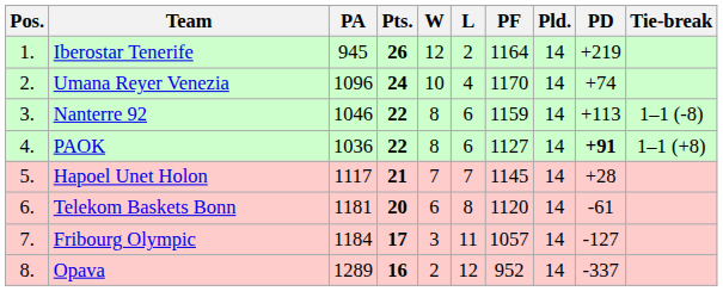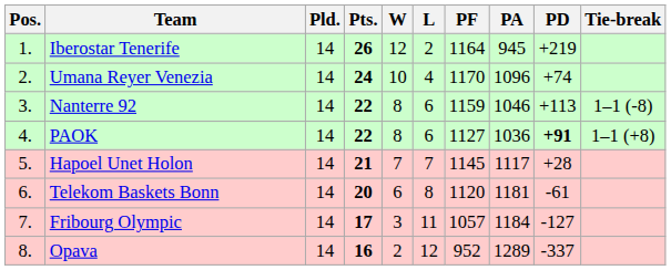 <table class="wikitable" style="text-align:center">
 <tr>
 <th width=15>Pos.</th>
 <th width=220>Team</th>
-<th width=20>PA</th>
+<th width=20>Pld.</th>
 <th width=20>Pts.</th>
 <th width=20>W</th>
 <th width=20>L</th>
 <th width=20>PF</th>
-<th width=20>Pld.</th>
+<th width=20>PA</th>
 <th width=20>PD</th>
 <th>Tie-break</th>
 </tr>
 <tr style="background:#ccffcc;">
 <td>1.</td>
 <td align=left> <a href='#'>Iberostar Tenerife</a></td>
-<td>945</td>
+<td>14</td>
 <td><strong>26</strong></td>
 <td>12</td>
 <td>2</td>
 <td>1164</td>
-<td>14</td>
+<td>945</td>
 <td>+219</td>
 <td></td>
 </tr>
 <tr style="background:#ccffcc;">
 <td>2.</td>
 <td align=left> <a href='#'>Umana Reyer Venezia</a></td>
-<td>1096</td>
+<td>14</td>
 <td><strong>24</strong></td>
 <td>10</td>
 <td>4</td>
 <td>1170</td>
-<td>14</td>
+<td>1096</td>
 <td>+74</td>
 <td></td>
 </tr>
 <tr style="background:#ccffcc;">
 <td>3.</td>
 <td align=left> <a href='#'>Nanterre 92</a></td>
-<td>1046</td>
+<td>14</td>
 <td><strong>22</strong></td>
 <td>8</td>
 <td>6</td>
 <td>1159</td>
-<td>14</td>
+<td>1046</td>
 <td>+113</td>
 <td>1–1 (-8)</td>
 </tr>
 <tr style="background:#ccffcc;">
 <td>4.</td>
 <td align=left> <a href='#'>PAOK</a></td>
-<td>1036</td>
+<td>14</td>
 <td><strong>22</strong></td>
 <td>8</td>
 <td>6</td>
 <td>1127</td>
-<td>14</td>
+<td>1036</td>
 <td><strong>+91</strong></td>
 <td>1–1 (+8)</td>
 </tr>
 <tr style="background:#ffcccc;">
 <td>5.</td>
 <td align=left> <a href='#'>Hapoel Unet Holon</a></td>
-<td>1117</td>
+<td>14</td>
 <td><strong>21</strong></td>
 <td>7</td>
 <td>7</td>
 <td>1145</td>
-<td>14</td>
+<td>1117</td>
 <td>+28</td>
 <td></td>
 </tr>
 <tr style="background:#ffcccc;">
 <td>6.</td>
 <td align=left> <a href='#'>Telekom Baskets Bonn</a></td>
-<td>1181</td>
+<td>14</td>
 <td><strong>20</strong></td>
 <td>6</td>
 <td>8</td>
 <td>1120</td>
-<td>14</td>
+<td>1181</td>
 <td>-61</td>
 <td></td>
 </tr>
 <tr style="background:#ffcccc;">
 <td>7.</td>
 <td align=left> <a href='#'>Fribourg Olympic</a></td>
-<td>1184</td>
+<td>14</td>
 <td><strong>17</strong></td>
 <td>3</td>
 <td>11</td>
 <td>1057</td>
-<td>14</td>
+<td>1184</td>
 <td>-127</td>
 <td></td>
 </tr>
 <tr style="background:#ffcccc;">
 <td>8.</td>
 <td align=left> <a href='#'>Opava</a></td>
-<td>1289</td>
+<td>14</td>
 <td><strong>16</strong></td>
 <td>2</td>
 <td>12</td>
 <td>952</td>
-<td>14</td>
+<td>1289</td>
 <td>-337</td>
 <td></td>
 </tr>
 </table>
